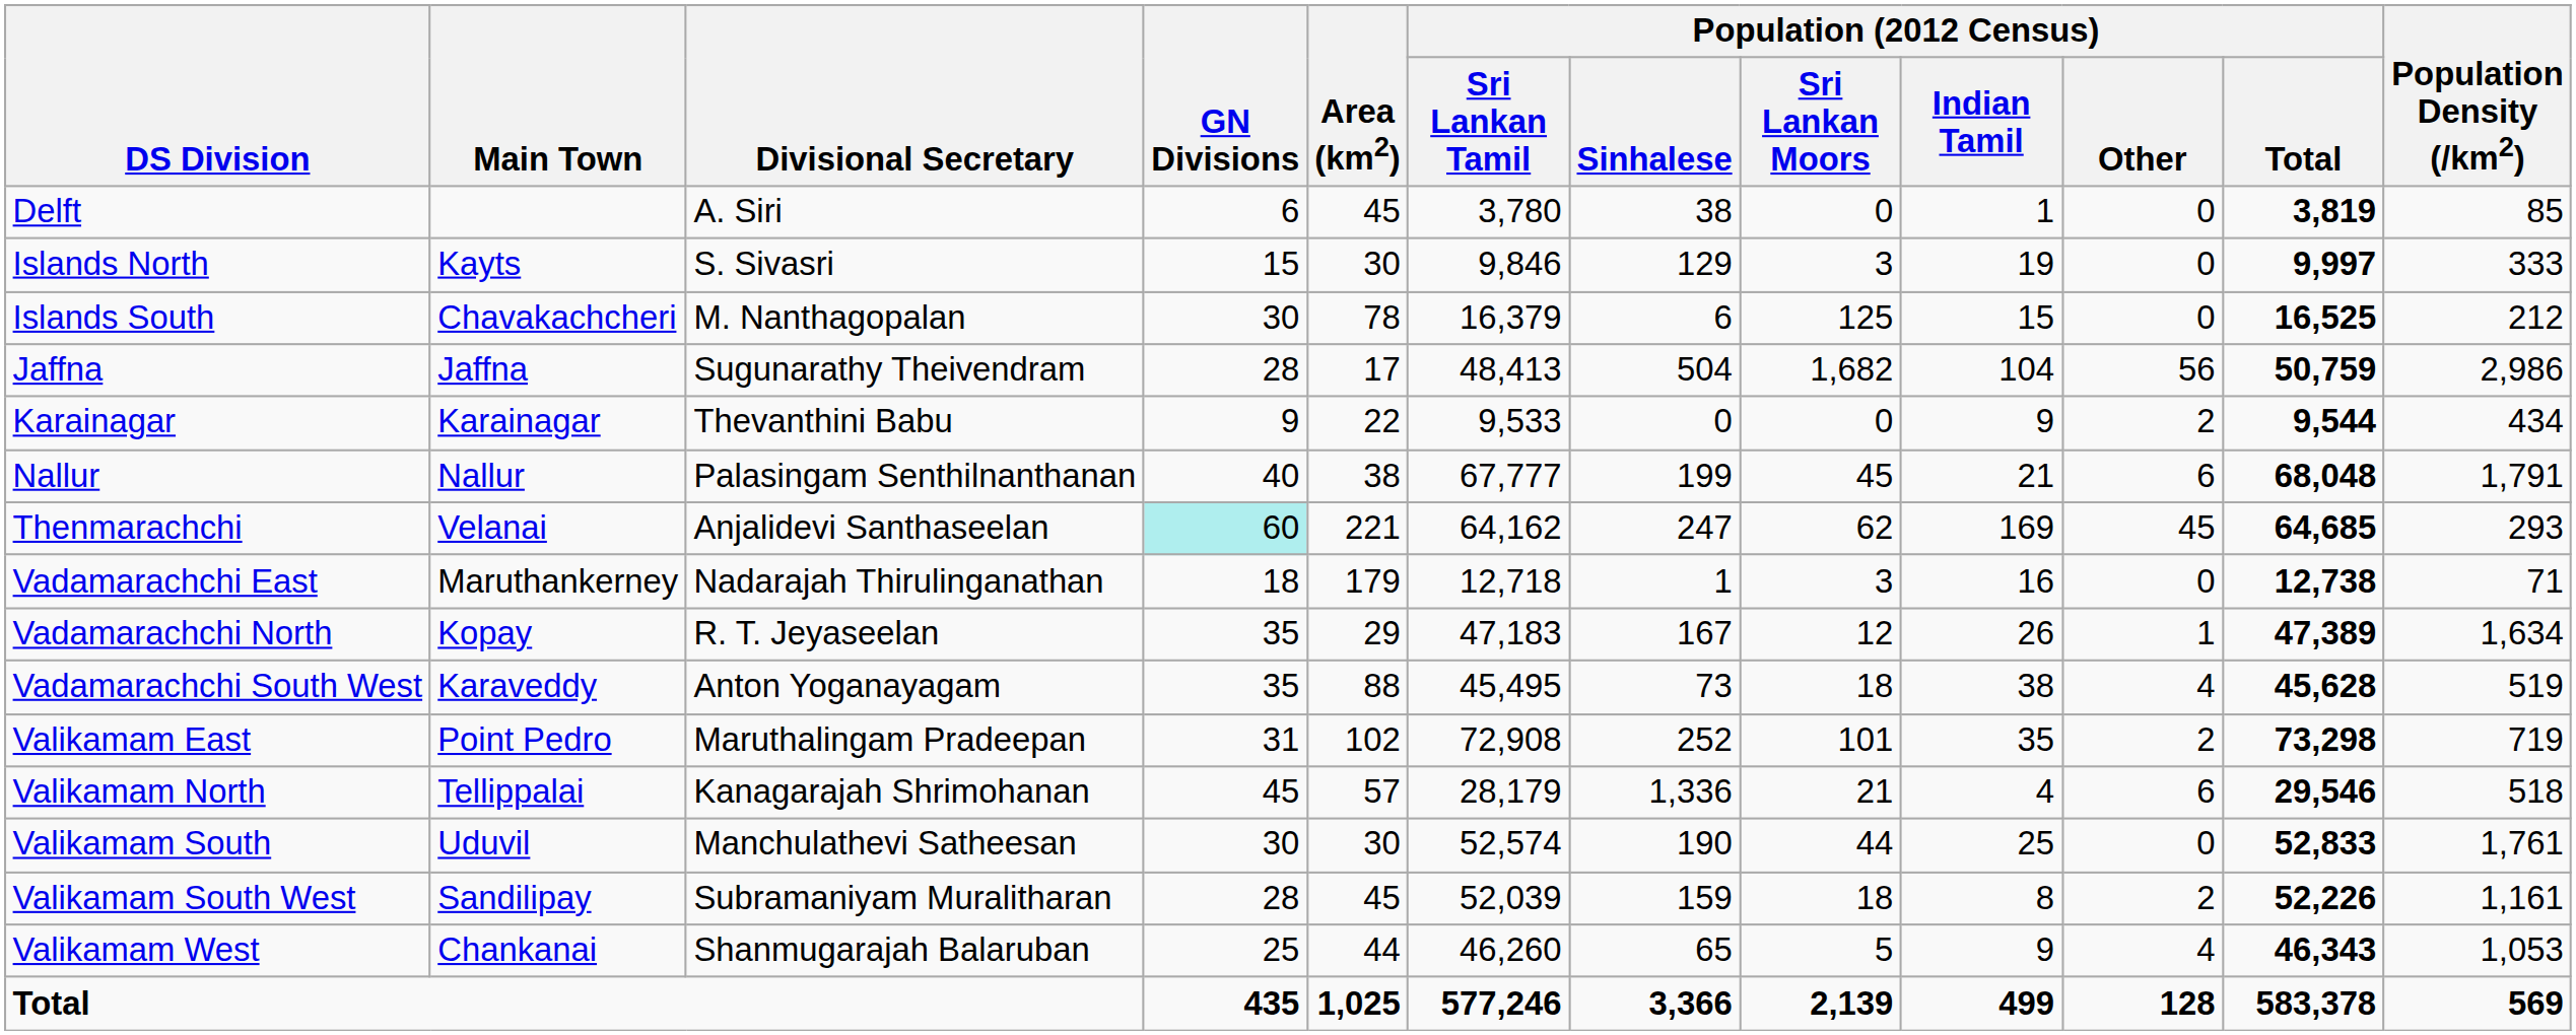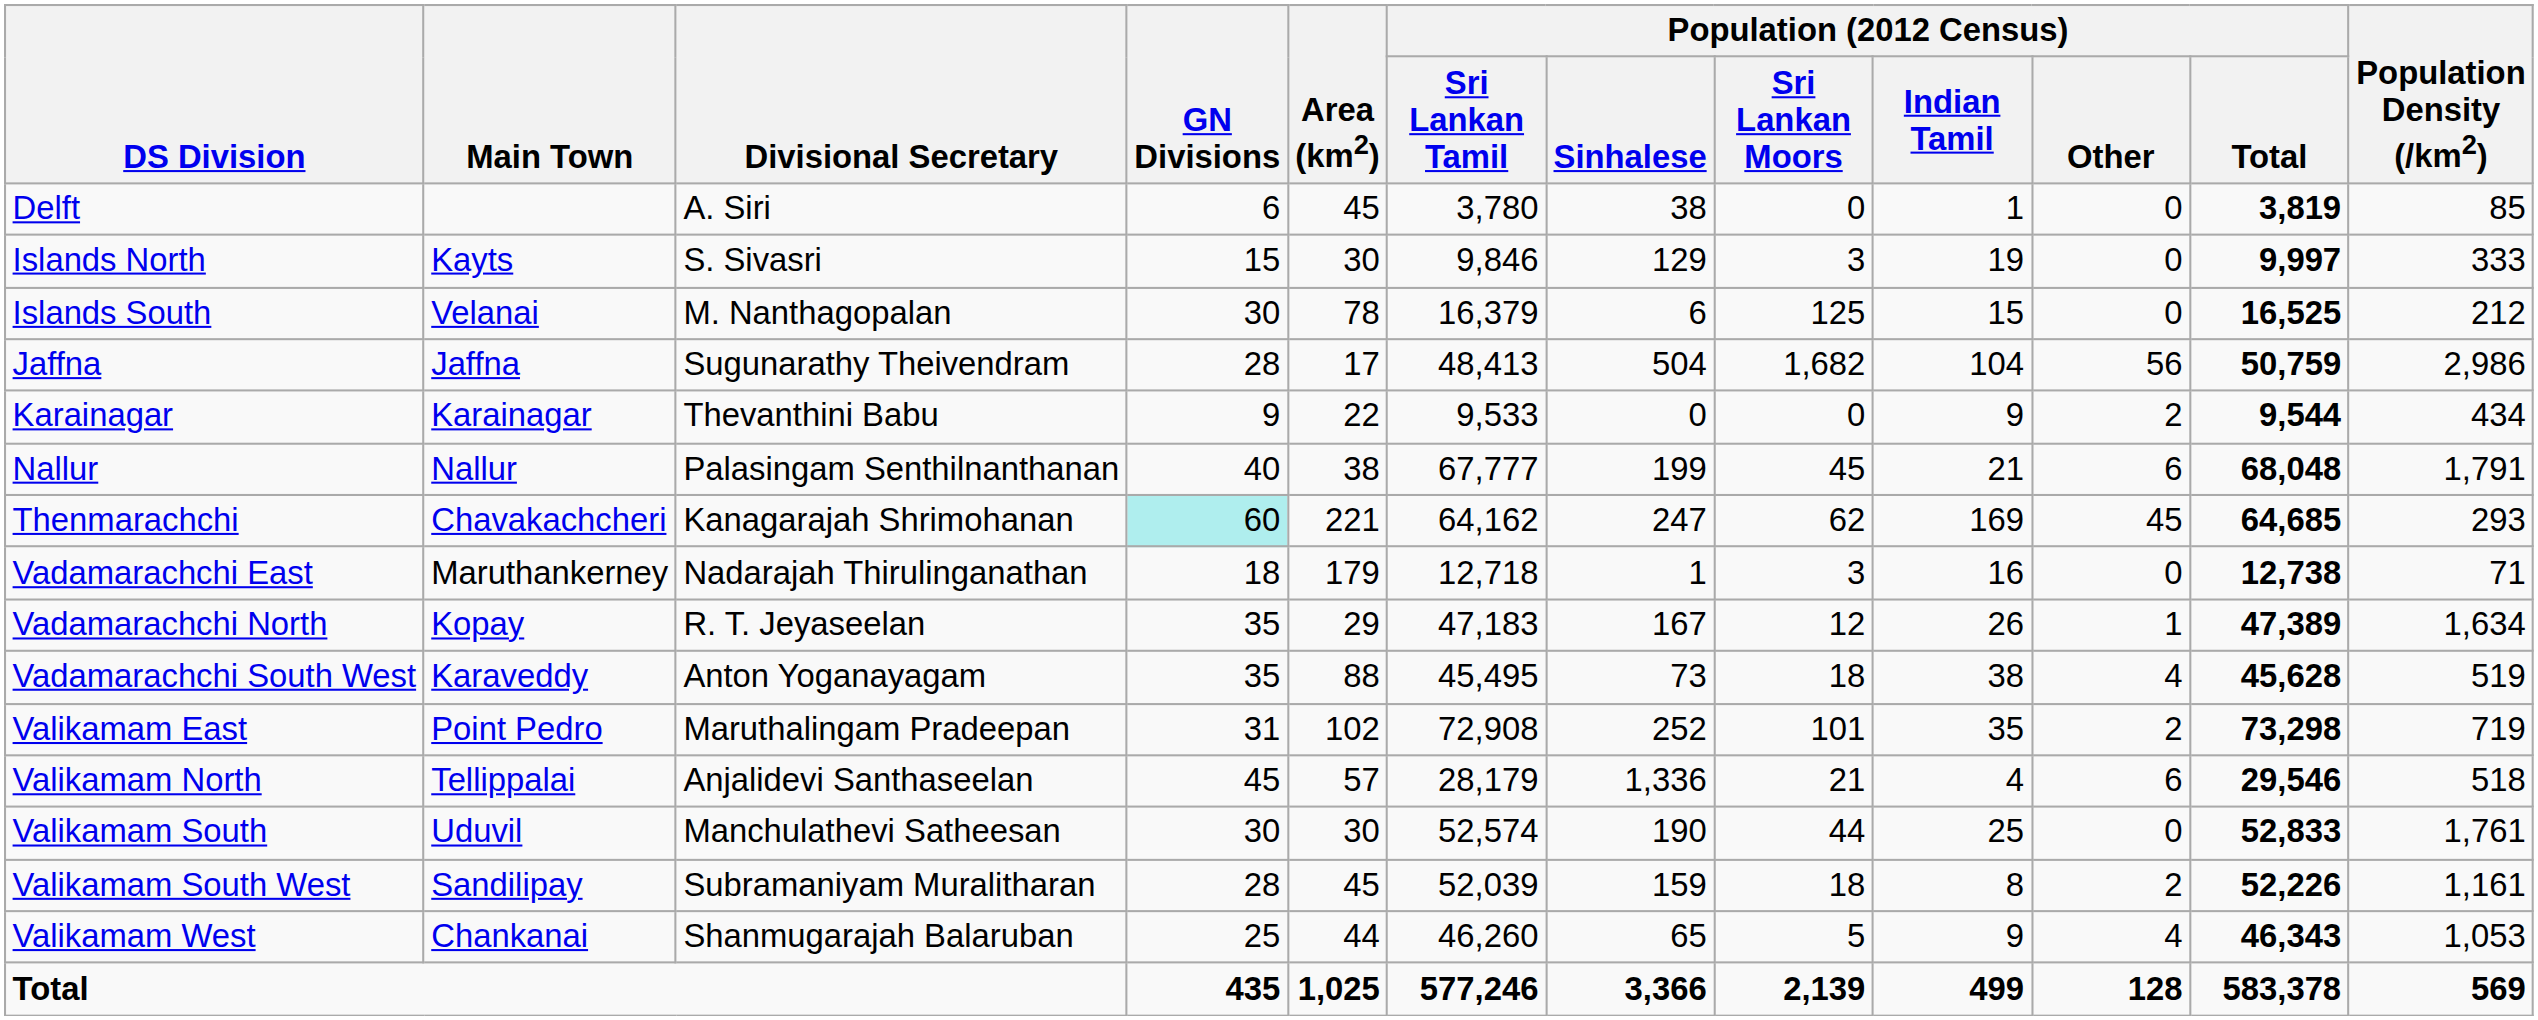 <table class="wikitable sortable" style="text-align:right;">
 <tr>
 <th style="vertical-align:bottom;" rowspan=2><a href='#'>DS Division</a></th>
 <th style="vertical-align:bottom;" rowspan=2>Main Town</th>
 <th style="vertical-align:bottom;" rowspan=2>Divisional Secretary</th>
 <th style="vertical-align:bottom;" rowspan=2><a href='#'>GN</a><br>Divisions<br></th>
 <th style="vertical-align:bottom;" rowspan=2>Area<br>(km<sup>2</sup>)<br></th>
 <th colspan=6>Population (2012 Census)</th>
 <th style="vertical-align:bottom;" rowspan=2>Population<br>Density<br>(/km<sup>2</sup>)</th>
 </tr>
 <tr>
 <th style="width:70px;"><a href='#'>Sri Lankan<br>Tamil</a></th>
 <th style="vertical-align:bottom; width:70px;"><a href='#'>Sinhalese</a></th>
 <th style="vertical-align:bottom; width:70px;"><a href='#'>Sri Lankan Moors</a></th>
 <th style="width:70px;"><a href='#'>Indian<br>Tamil</a></th>
 <th style="vertical-align:bottom; width:70px;">Other</th>
 <th style="vertical-align:bottom; width:70px;">Total</th>
 </tr>
 <tr>
 <td align=left><a href='#'>Delft</a></td>
 <td></td>
 <td align=left>A. Siri</td>
 <td>6</td>
 <td>45</td>
 <td>3,780</td>
 <td>38</td>
 <td>0</td>
 <td>1</td>
 <td>0</td>
 <td><strong>3,819</strong></td>
 <td>85</td>
 </tr>
 <tr>
 <td align=left><a href='#'>Islands North</a></td>
 <td align=left><a href='#'>Kayts</a></td>
 <td align=left>S. Sivasri</td>
 <td>15</td>
 <td>30</td>
 <td>9,846</td>
 <td>129</td>
 <td>3</td>
 <td>19</td>
 <td>0</td>
 <td><strong>9,997</strong></td>
 <td>333</td>
 </tr>
 <tr>
 <td align=left><a href='#'>Islands South</a></td>
-<td align=left><a href='#'>Chavakachcheri</a></td>
+<td align=left><a href='#'>Velanai</a></td>
 <td align=left>M. Nanthagopalan</td>
 <td>30</td>
 <td>78</td>
 <td>16,379</td>
 <td>6</td>
 <td>125</td>
 <td>15</td>
 <td>0</td>
 <td><strong>16,525</strong></td>
 <td>212</td>
 </tr>
 <tr>
 <td align=left><a href='#'>Jaffna</a></td>
 <td align=left><a href='#'>Jaffna</a></td>
 <td align=left>Sugunarathy Theivendram</td>
 <td>28</td>
 <td>17</td>
 <td>48,413</td>
 <td>504</td>
 <td>1,682</td>
 <td>104</td>
 <td>56</td>
 <td><strong>50,759</strong></td>
 <td>2,986</td>
 </tr>
 <tr>
 <td align=left><a href='#'>Karainagar</a></td>
 <td align=left><a href='#'>Karainagar</a></td>
 <td align=left>Thevanthini Babu</td>
 <td>9</td>
 <td>22</td>
 <td>9,533</td>
 <td>0</td>
 <td>0</td>
 <td>9</td>
 <td>2</td>
 <td><strong>9,544</strong></td>
 <td>434</td>
 </tr>
 <tr>
 <td align=left><a href='#'>Nallur</a></td>
 <td align=left><a href='#'>Nallur</a></td>
 <td align=left>Palasingam Senthilnanthanan</td>
 <td>40</td>
 <td>38</td>
 <td>67,777</td>
 <td>199</td>
 <td>45</td>
 <td>21</td>
 <td>6</td>
 <td><strong>68,048</strong></td>
 <td>1,791</td>
 </tr>
 <tr>
 <td align=left><a href='#'>Thenmarachchi</a></td>
-<td align=left><a href='#'>Velanai</a></td>
-<td align=left>Anjalidevi Santhaseelan</td>
+<td align=left><a href='#'>Chavakachcheri</a></td>
+<td align=left>Kanagarajah Shrimohanan</td>
 <td style="background: paleturquoise;">60</td>
 <td>221</td>
 <td>64,162</td>
 <td>247</td>
 <td>62</td>
 <td>169</td>
 <td>45</td>
 <td><strong>64,685</strong></td>
 <td>293</td>
 </tr>
 <tr>
 <td align=left><a href='#'>Vadamarachchi East</a></td>
 <td align=left>Maruthankerney</td>
 <td align=left>Nadarajah Thirulinganathan</td>
 <td>18</td>
 <td>179</td>
 <td>12,718</td>
 <td>1</td>
 <td>3</td>
 <td>16</td>
 <td>0</td>
 <td><strong>12,738</strong></td>
 <td>71</td>
 </tr>
 <tr>
 <td align=left><a href='#'>Vadamarachchi North</a></td>
 <td align=left><a href='#'>Kopay</a></td>
 <td align=left>R. T. Jeyaseelan</td>
 <td>35</td>
 <td>29</td>
 <td>47,183</td>
 <td>167</td>
 <td>12</td>
 <td>26</td>
 <td>1</td>
 <td><strong>47,389</strong></td>
 <td>1,634</td>
 </tr>
 <tr>
 <td align=left><a href='#'>Vadamarachchi South West</a></td>
 <td align=left><a href='#'>Karaveddy</a></td>
 <td align=left>Anton Yoganayagam</td>
 <td>35</td>
 <td>88</td>
 <td>45,495</td>
 <td>73</td>
 <td>18</td>
 <td>38</td>
 <td>4</td>
 <td><strong>45,628</strong></td>
 <td>519</td>
 </tr>
 <tr>
 <td align=left><a href='#'>Valikamam East</a></td>
 <td align=left><a href='#'>Point Pedro</a></td>
 <td align=left>Maruthalingam Pradeepan</td>
 <td>31</td>
 <td>102</td>
 <td>72,908</td>
 <td>252</td>
 <td>101</td>
 <td>35</td>
 <td>2</td>
 <td><strong>73,298</strong></td>
 <td>719</td>
 </tr>
 <tr>
 <td align=left><a href='#'>Valikamam North</a></td>
 <td align=left><a href='#'>Tellippalai</a></td>
-<td align=left>Kanagarajah Shrimohanan</td>
+<td align=left>Anjalidevi Santhaseelan</td>
 <td>45</td>
 <td>57</td>
 <td>28,179</td>
 <td>1,336</td>
 <td>21</td>
 <td>4</td>
 <td>6</td>
 <td><strong>29,546</strong></td>
 <td>518</td>
 </tr>
 <tr>
 <td align=left><a href='#'>Valikamam South</a></td>
 <td align=left><a href='#'>Uduvil</a></td>
 <td align=left>Manchulathevi Satheesan</td>
 <td>30</td>
 <td>30</td>
 <td>52,574</td>
 <td>190</td>
 <td>44</td>
 <td>25</td>
 <td>0</td>
 <td><strong>52,833</strong></td>
 <td>1,761</td>
 </tr>
 <tr>
 <td align=left><a href='#'>Valikamam South West</a></td>
 <td align=left><a href='#'>Sandilipay</a></td>
 <td align=left>Subramaniyam Muralitharan</td>
 <td>28</td>
 <td>45</td>
 <td>52,039</td>
 <td>159</td>
 <td>18</td>
 <td>8</td>
 <td>2</td>
 <td><strong>52,226</strong></td>
 <td>1,161</td>
 </tr>
 <tr>
 <td align=left><a href='#'>Valikamam West</a></td>
 <td align=left><a href='#'>Chankanai</a></td>
 <td align=left>Shanmugarajah Balaruban</td>
 <td>25</td>
 <td>44</td>
 <td>46,260</td>
 <td>65</td>
 <td>5</td>
 <td>9</td>
 <td>4</td>
 <td><strong>46,343</strong></td>
 <td>1,053</td>
 </tr>
 <tr style="font-weight:bold">
 <td align=left colspan=3>Total</td>
 <td>435</td>
 <td>1,025</td>
 <td>577,246</td>
 <td>3,366</td>
 <td>2,139</td>
 <td>499</td>
 <td>128</td>
 <td>583,378</td>
 <td>569</td>
 </tr>
 </table>
